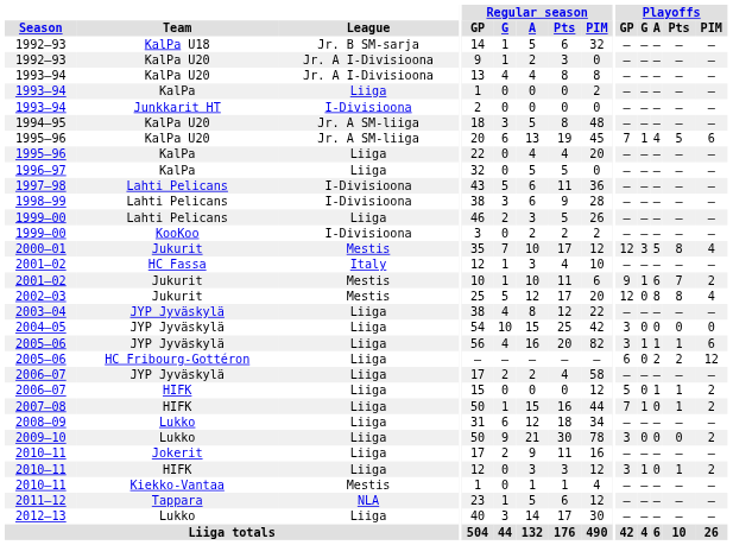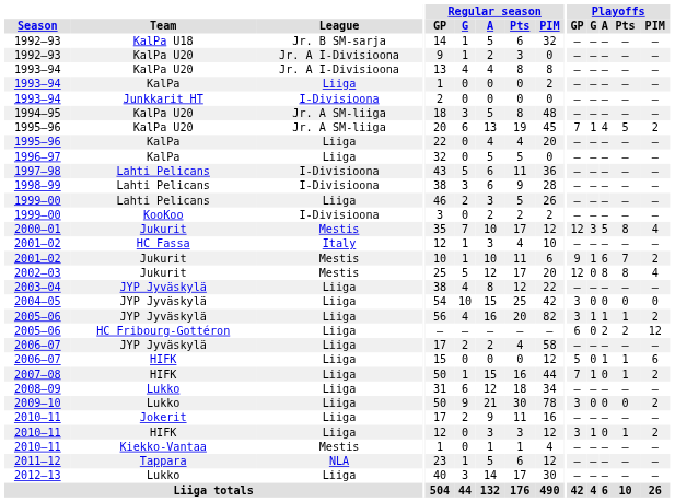 <table border="0" cellpadding="1" cellspacing="0" style="text-align:center; width:60em">
 <tr bgcolor="#e0e0e0">
 <th colspan="3" bgcolor="#ffffff"></th>
 <th rowspan="99" bgcolor="#ffffff"></th>
 <th colspan="5"><a href='#'>Regular season</a></th>
 <th rowspan="99" bgcolor="#ffffff"></th>
 <th colspan="5"><a href='#'>Playoffs</a></th>
 </tr>
 <tr bgcolor="#e0e0e0">
 <th><a href='#'>Season</a></th>
 <th>Team</th>
 <th>League</th>
 <th>GP</th>
 <th><a href='#'>G</a></th>
 <th><a href='#'>A</a></th>
 <th><a href='#'>Pts</a></th>
 <th><a href='#'>PIM</a></th>
 <th>GP</th>
 <th>G</th>
 <th>A</th>
 <th>Pts</th>
 <th>PIM</th>
 </tr>
 <tr>
 <td>1992–93</td>
 <td><a href='#'>KalPa</a> U18</td>
 <td>Jr. B SM-sarja</td>
 <td>14</td>
 <td>1</td>
 <td>5</td>
 <td>6</td>
 <td>32</td>
 <td>—</td>
 <td>—</td>
 <td>—</td>
 <td>—</td>
 <td>—</td>
 </tr>
 <tr bgcolor="#f0f0f0">
 <td>1992–93</td>
 <td>KalPa U20</td>
 <td>Jr. A I-Divisioona</td>
 <td>9</td>
 <td>1</td>
 <td>2</td>
 <td>3</td>
 <td>0</td>
 <td>—</td>
 <td>—</td>
 <td>—</td>
 <td>—</td>
 <td>—</td>
 </tr>
 <tr>
 <td>1993–94</td>
 <td>KalPa U20</td>
 <td>Jr. A I-Divisioona</td>
 <td>13</td>
 <td>4</td>
 <td>4</td>
 <td>8</td>
 <td>8</td>
 <td>—</td>
 <td>—</td>
 <td>—</td>
 <td>—</td>
 <td>—</td>
 </tr>
 <tr bgcolor="#f0f0f0">
 <td><a href='#'>1993–94</a></td>
 <td>KalPa</td>
 <td><a href='#'>Liiga</a></td>
 <td>1</td>
 <td>0</td>
 <td>0</td>
 <td>0</td>
 <td>2</td>
 <td>—</td>
 <td>—</td>
 <td>—</td>
 <td>—</td>
 <td>—</td>
 </tr>
 <tr>
 <td><a href='#'>1993–94</a></td>
 <td><a href='#'>Junkkarit HT</a></td>
 <td><a href='#'>I-Divisioona</a></td>
 <td>2</td>
 <td>0</td>
 <td>0</td>
 <td>0</td>
 <td>0</td>
 <td>—</td>
 <td>—</td>
 <td>—</td>
 <td>—</td>
 <td>—</td>
 </tr>
 <tr bgcolor="#f0f0f0">
 <td>1994–95</td>
 <td>KalPa U20</td>
 <td>Jr. A SM-liiga</td>
 <td>18</td>
 <td>3</td>
 <td>5</td>
 <td>8</td>
 <td>48</td>
 <td>—</td>
 <td>—</td>
 <td>—</td>
 <td>—</td>
 <td>—</td>
 </tr>
 <tr>
 <td>1995–96</td>
 <td>KalPa U20</td>
 <td>Jr. A SM-liiga</td>
 <td>20</td>
 <td>6</td>
 <td>13</td>
 <td>19</td>
 <td>45</td>
 <td>7</td>
 <td>1</td>
 <td>4</td>
 <td>5</td>
-<td>6</td>
+<td>2</td>
 </tr>
 <tr bgcolor="#f0f0f0">
 <td><a href='#'>1995–96</a></td>
 <td>KalPa</td>
 <td>Liiga</td>
 <td>22</td>
 <td>0</td>
 <td>4</td>
 <td>4</td>
 <td>20</td>
 <td>—</td>
 <td>—</td>
 <td>—</td>
 <td>—</td>
 <td>—</td>
 </tr>
 <tr>
 <td><a href='#'>1996–97</a></td>
 <td>KalPa</td>
 <td>Liiga</td>
 <td>32</td>
 <td>0</td>
 <td>5</td>
 <td>5</td>
 <td>0</td>
 <td>—</td>
 <td>—</td>
 <td>—</td>
 <td>—</td>
 <td>—</td>
 </tr>
 <tr bgcolor="#f0f0f0">
 <td><a href='#'>1997–98</a></td>
 <td><a href='#'>Lahti Pelicans</a></td>
 <td>I-Divisioona</td>
 <td>43</td>
 <td>5</td>
 <td>6</td>
 <td>11</td>
 <td>36</td>
 <td>—</td>
 <td>—</td>
 <td>—</td>
 <td>—</td>
 <td>—</td>
 </tr>
 <tr>
 <td><a href='#'>1998–99</a></td>
 <td>Lahti Pelicans</td>
 <td>I-Divisioona</td>
 <td>38</td>
 <td>3</td>
 <td>6</td>
 <td>9</td>
 <td>28</td>
 <td>—</td>
 <td>—</td>
 <td>—</td>
 <td>—</td>
 <td>—</td>
 </tr>
 <tr bgcolor="#f0f0f0">
 <td><a href='#'>1999–00</a></td>
 <td>Lahti Pelicans</td>
 <td>Liiga</td>
 <td>46</td>
 <td>2</td>
 <td>3</td>
 <td>5</td>
 <td>26</td>
 <td>—</td>
 <td>—</td>
 <td>—</td>
 <td>—</td>
 <td>—</td>
 </tr>
 <tr>
 <td><a href='#'>1999–00</a></td>
 <td><a href='#'>KooKoo</a></td>
 <td>I-Divisioona</td>
 <td>3</td>
 <td>0</td>
 <td>2</td>
 <td>2</td>
 <td>2</td>
 <td>—</td>
 <td>—</td>
 <td>—</td>
 <td>—</td>
 <td>—</td>
 </tr>
 <tr bgcolor="#f0f0f0">
 <td><a href='#'>2000–01</a></td>
 <td><a href='#'>Jukurit</a></td>
 <td><a href='#'>Mestis</a></td>
 <td>35</td>
 <td>7</td>
 <td>10</td>
 <td>17</td>
 <td>12</td>
 <td>12</td>
 <td>3</td>
 <td>5</td>
 <td>8</td>
 <td>4</td>
 </tr>
 <tr>
 <td><a href='#'>2001–02</a></td>
 <td><a href='#'>HC Fassa</a></td>
 <td><a href='#'>Italy</a></td>
 <td>12</td>
 <td>1</td>
 <td>3</td>
 <td>4</td>
 <td>10</td>
 <td>—</td>
 <td>—</td>
 <td>—</td>
 <td>—</td>
 <td>—</td>
 </tr>
 <tr bgcolor="#f0f0f0">
 <td><a href='#'>2001–02</a></td>
 <td>Jukurit</td>
 <td>Mestis</td>
 <td>10</td>
 <td>1</td>
 <td>10</td>
 <td>11</td>
 <td>6</td>
 <td>9</td>
 <td>1</td>
 <td>6</td>
 <td>7</td>
 <td>2</td>
 </tr>
 <tr>
 <td><a href='#'>2002–03</a></td>
 <td>Jukurit</td>
 <td>Mestis</td>
 <td>25</td>
 <td>5</td>
 <td>12</td>
 <td>17</td>
 <td>20</td>
 <td>12</td>
 <td>0</td>
 <td>8</td>
 <td>8</td>
 <td>4</td>
 </tr>
 <tr bgcolor="#f0f0f0">
 <td><a href='#'>2003–04</a></td>
 <td><a href='#'>JYP Jyväskylä</a></td>
 <td>Liiga</td>
 <td>38</td>
 <td>4</td>
 <td>8</td>
 <td>12</td>
 <td>22</td>
 <td>—</td>
 <td>—</td>
 <td>—</td>
 <td>—</td>
 <td>—</td>
 </tr>
 <tr>
 <td><a href='#'>2004–05</a></td>
 <td>JYP Jyväskylä</td>
 <td>Liiga</td>
 <td>54</td>
 <td>10</td>
 <td>15</td>
 <td>25</td>
 <td>42</td>
 <td>3</td>
 <td>0</td>
 <td>0</td>
 <td>0</td>
 <td>0</td>
 </tr>
 <tr bgcolor="#f0f0f0">
 <td><a href='#'>2005–06</a></td>
 <td>JYP Jyväskylä</td>
 <td>Liiga</td>
 <td>56</td>
 <td>4</td>
 <td>16</td>
 <td>20</td>
 <td>82</td>
 <td>3</td>
 <td>1</td>
 <td>1</td>
 <td>1</td>
-<td>6</td>
+<td>2</td>
 </tr>
 <tr>
 <td><a href='#'>2005–06</a></td>
 <td><a href='#'>HC Fribourg-Gottéron</a></td>
 <td>Liiga</td>
 <td>—</td>
 <td>—</td>
 <td>—</td>
 <td>—</td>
 <td>—</td>
 <td>6</td>
 <td>0</td>
 <td>2</td>
 <td>2</td>
 <td>12</td>
 </tr>
 <tr bgcolor="#f0f0f0">
 <td><a href='#'>2006–07</a></td>
 <td>JYP Jyväskylä</td>
 <td>Liiga</td>
 <td>17</td>
 <td>2</td>
 <td>2</td>
 <td>4</td>
 <td>58</td>
 <td>—</td>
 <td>—</td>
 <td>—</td>
 <td>—</td>
 <td>—</td>
 </tr>
 <tr>
 <td><a href='#'>2006–07</a></td>
 <td><a href='#'>HIFK</a></td>
 <td>Liiga</td>
 <td>15</td>
 <td>0</td>
 <td>0</td>
 <td>0</td>
 <td>12</td>
 <td>5</td>
 <td>0</td>
 <td>1</td>
 <td>1</td>
-<td>2</td>
+<td>6</td>
 </tr>
 <tr bgcolor="#f0f0f0">
 <td><a href='#'>2007–08</a></td>
 <td>HIFK</td>
 <td>Liiga</td>
 <td>50</td>
 <td>1</td>
 <td>15</td>
 <td>16</td>
 <td>44</td>
 <td>7</td>
 <td>1</td>
 <td>0</td>
 <td>1</td>
 <td>2</td>
 </tr>
 <tr>
 <td><a href='#'>2008–09</a></td>
 <td><a href='#'>Lukko</a></td>
 <td>Liiga</td>
 <td>31</td>
 <td>6</td>
 <td>12</td>
 <td>18</td>
 <td>34</td>
 <td>—</td>
 <td>—</td>
 <td>—</td>
 <td>—</td>
 <td>—</td>
 </tr>
 <tr bgcolor="#f0f0f0">
 <td><a href='#'>2009–10</a></td>
 <td>Lukko</td>
 <td>Liiga</td>
 <td>50</td>
 <td>9</td>
 <td>21</td>
 <td>30</td>
 <td>78</td>
 <td>3</td>
 <td>0</td>
 <td>0</td>
 <td>0</td>
 <td>2</td>
 </tr>
 <tr>
 <td><a href='#'>2010–11</a></td>
 <td><a href='#'>Jokerit</a></td>
 <td>Liiga</td>
 <td>17</td>
 <td>2</td>
 <td>9</td>
 <td>11</td>
 <td>16</td>
 <td>—</td>
 <td>—</td>
 <td>—</td>
 <td>—</td>
 <td>—</td>
 </tr>
 <tr bgcolor="#f0f0f0">
 <td><a href='#'>2010–11</a></td>
 <td>HIFK</td>
 <td>Liiga</td>
 <td>12</td>
 <td>0</td>
 <td>3</td>
 <td>3</td>
 <td>12</td>
 <td>3</td>
 <td>1</td>
 <td>0</td>
 <td>1</td>
 <td>2</td>
 </tr>
 <tr>
 <td><a href='#'>2010–11</a></td>
 <td><a href='#'>Kiekko-Vantaa</a></td>
 <td>Mestis</td>
 <td>1</td>
 <td>0</td>
 <td>1</td>
 <td>1</td>
 <td>4</td>
 <td>—</td>
 <td>—</td>
 <td>—</td>
 <td>—</td>
 <td>—</td>
 </tr>
 <tr bgcolor="#f0f0f0">
 <td><a href='#'>2011–12</a></td>
 <td><a href='#'>Tappara</a></td>
 <td><a href='#'>NLA</a></td>
 <td>23</td>
 <td>1</td>
 <td>5</td>
 <td>6</td>
 <td>12</td>
 <td>—</td>
 <td>—</td>
 <td>—</td>
 <td>—</td>
 <td>—</td>
 </tr>
 <tr>
 <td><a href='#'>2012–13</a></td>
 <td>Lukko</td>
 <td>Liiga</td>
 <td>40</td>
 <td>3</td>
 <td>14</td>
 <td>17</td>
 <td>30</td>
 <td>—</td>
 <td>—</td>
 <td>—</td>
 <td>—</td>
 <td>—</td>
 </tr>
 <tr>
 </tr>
 <tr ALIGN="center" bgcolor="#e0e0e0">
 <th colspan="3">Liiga totals</th>
 <th ALIGN="center">504</th>
 <th ALIGN="center">44</th>
 <th ALIGN="center">132</th>
 <th ALIGN="center">176</th>
 <th ALIGN="center">490</th>
 <th ALIGN="center">42</th>
 <th ALIGN="center">4</th>
 <th ALIGN="center">6</th>
 <th ALIGN="center">10</th>
 <th ALIGN="center">26</th>
 </tr>
 </table>
